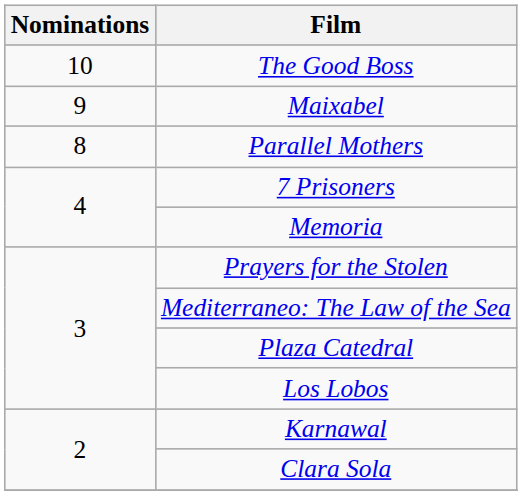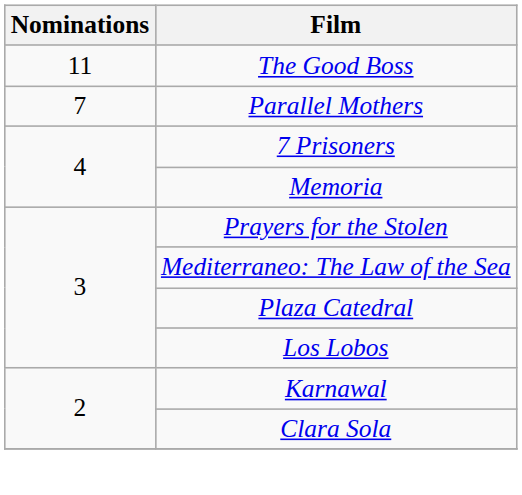 <table class="wikitable plainrowheaders" style="text-align: center; float:left; margin-right:1em;">
 <tr>
 <th scope="col" width="55">Nominations</th>
 <th scope="col" align="center">Film</th>
 </tr>
 <tr>
-<td style="text-align:center">10</td>
+<td style="text-align:center">11</td>
 <td><em><a href='#'>The Good Boss</a></em></td>
 </tr>
 <tr>
-<td style="text-align:center">9</td>
-<td><em><a href='#'>Maixabel</a></em></td>
-</tr>
-<tr>
-<td style="text-align:center">8</td>
+<td style="text-align:center">7</td>
 <td><em><a href='#'>Parallel Mothers</a></em></td>
 </tr>
 <tr>
 <td rowspan="2" style="text-align:center">4</td>
 <td><em><a href='#'>7 Prisoners</a></em></td>
 </tr>
 <tr>
 <td><em><a href='#'>Memoria</a></em></td>
 </tr>
 <tr>
 <td rowspan="4" style="text-align:center">3</td>
 <td><em><a href='#'>Prayers for the Stolen</a></em></td>
 </tr>
 <tr>
 <td><em><a href='#'>Mediterraneo: The Law of the Sea</a></em></td>
 </tr>
 <tr>
 <td><em><a href='#'>Plaza Catedral</a></em></td>
 </tr>
 <tr>
 <td><em><a href='#'>Los Lobos</a></em></td>
 </tr>
 <tr>
 <td rowspan="2" style="text-align:center">2</td>
 <td><em><a href='#'>Karnawal</a></em></td>
 </tr>
 <tr>
 <td><em><a href='#'>Clara Sola</a></em></td>
 </tr>
 <tr>
 </tr>
 </table>
